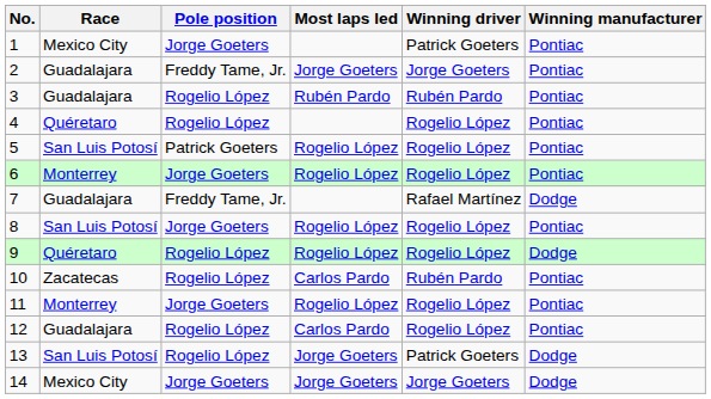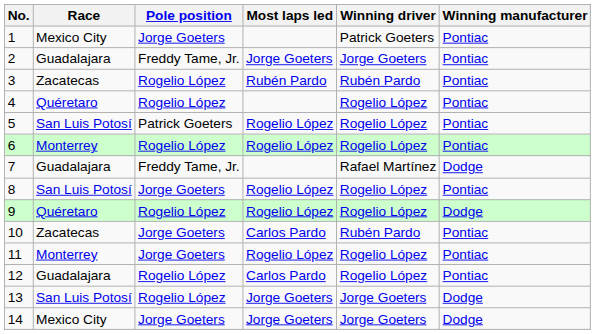 <table class="wikitable sortable" style="font-size:95%">
 <tr>
 <th>No.</th>
 <th>Race</th>
 <th><a href='#'>Pole position</a></th>
 <th>Most laps led</th>
 <th>Winning driver</th>
 <th>Winning manufacturer</th>
 </tr>
 <tr>
 <td>1</td>
 <td> Mexico City</td>
 <td> <a href='#'>Jorge Goeters</a></td>
 <td></td>
 <td> Patrick Goeters</td>
 <td> <a href='#'>Pontiac</a></td>
 </tr>
 <tr>
 <td>2</td>
 <td> Guadalajara</td>
 <td> Freddy Tame, Jr.</td>
 <td> <a href='#'>Jorge Goeters</a></td>
 <td> <a href='#'>Jorge Goeters</a></td>
 <td> <a href='#'>Pontiac</a></td>
 </tr>
 <tr>
 <td>3</td>
-<td> Guadalajara</td>
+<td> Zacatecas</td>
 <td> <a href='#'>Rogelio López</a></td>
 <td> <a href='#'>Rubén Pardo</a></td>
 <td> <a href='#'>Rubén Pardo</a></td>
 <td> <a href='#'>Pontiac</a></td>
 </tr>
 <tr>
 <td>4</td>
 <td> <a href='#'>Quéretaro</a></td>
 <td> <a href='#'>Rogelio López</a></td>
 <td></td>
 <td> <a href='#'>Rogelio López</a></td>
 <td> <a href='#'>Pontiac</a></td>
 </tr>
 <tr>
 <td>5</td>
 <td> <a href='#'>San Luis Potosí</a></td>
 <td> Patrick Goeters</td>
 <td> <a href='#'>Rogelio López</a></td>
 <td> <a href='#'>Rogelio López</a></td>
 <td> <a href='#'>Pontiac</a></td>
 </tr>
 <tr style="background:#ccffcc;">
 <td>6</td>
 <td> <a href='#'>Monterrey</a></td>
-<td> <a href='#'>Jorge Goeters</a></td>
+<td> <a href='#'>Rogelio López</a></td>
 <td> <a href='#'>Rogelio López</a></td>
 <td> <a href='#'>Rogelio López</a></td>
 <td> <a href='#'>Pontiac</a></td>
 </tr>
 <tr>
 <td>7</td>
 <td> Guadalajara</td>
 <td> Freddy Tame, Jr.</td>
 <td></td>
 <td> Rafael Martínez</td>
 <td> <a href='#'>Dodge</a></td>
 </tr>
 <tr>
 <td>8</td>
 <td> <a href='#'>San Luis Potosí</a></td>
 <td> <a href='#'>Jorge Goeters</a></td>
 <td> <a href='#'>Rogelio López</a></td>
 <td> <a href='#'>Rogelio López</a></td>
 <td> <a href='#'>Pontiac</a></td>
 </tr>
 <tr style="background:#ccffcc;">
 <td>9</td>
 <td> <a href='#'>Quéretaro</a></td>
 <td> <a href='#'>Rogelio López</a></td>
 <td> <a href='#'>Rogelio López</a></td>
 <td> <a href='#'>Rogelio López</a></td>
 <td> <a href='#'>Dodge</a></td>
 </tr>
 <tr>
 <td>10</td>
 <td> Zacatecas</td>
-<td> <a href='#'>Rogelio López</a></td>
+<td> <a href='#'>Jorge Goeters</a></td>
 <td> <a href='#'>Carlos Pardo</a></td>
 <td> <a href='#'>Rubén Pardo</a></td>
 <td> <a href='#'>Pontiac</a></td>
 </tr>
 <tr>
 <td>11</td>
 <td> <a href='#'>Monterrey</a></td>
 <td> <a href='#'>Jorge Goeters</a></td>
 <td> <a href='#'>Rogelio López</a></td>
 <td> <a href='#'>Rogelio López</a></td>
 <td> <a href='#'>Pontiac</a></td>
 </tr>
 <tr>
 <td>12</td>
 <td> Guadalajara</td>
 <td> <a href='#'>Rogelio López</a></td>
 <td> <a href='#'>Carlos Pardo</a></td>
 <td> <a href='#'>Rogelio López</a></td>
 <td> <a href='#'>Pontiac</a></td>
 </tr>
 <tr>
 <td>13</td>
 <td> <a href='#'>San Luis Potosí</a></td>
 <td> <a href='#'>Rogelio López</a></td>
 <td> <a href='#'>Jorge Goeters</a></td>
-<td> Patrick Goeters</td>
+<td> <a href='#'>Jorge Goeters</a></td>
 <td> <a href='#'>Dodge</a></td>
 </tr>
 <tr>
 <td>14</td>
 <td> Mexico City</td>
 <td> <a href='#'>Jorge Goeters</a></td>
 <td> <a href='#'>Jorge Goeters</a></td>
 <td> <a href='#'>Jorge Goeters</a></td>
 <td> <a href='#'>Dodge</a></td>
 </tr>
 </table>
